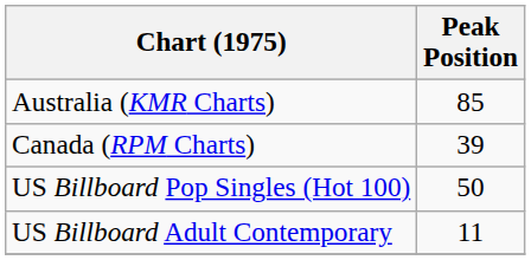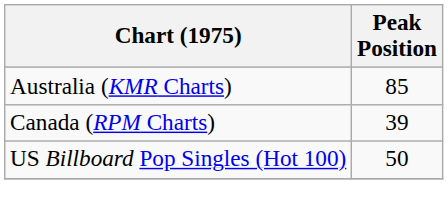 <table class="wikitable sortable">
 <tr>
 <th align="left">Chart (1975)</th>
 <th align="left">Peak<br>Position</th>
 </tr>
 <tr>
 <td>Australia (<a href='#'><em>KMR</em> Charts</a>)</td>
 <td align="center">85</td>
 </tr>
 <tr>
 <td>Canada (<a href='#'><em>RPM</em> Charts</a>)</td>
 <td align="center">39</td>
 </tr>
 <tr>
 <td>US <em>Billboard</em> <a href='#'>Pop Singles (Hot 100)</a></td>
 <td align="center">50</td>
 </tr>
 <tr>
-<td>US <em>Billboard</em> <a href='#'>Adult Contemporary</a></td>
-<td align="center">11</td>
-</tr>
-<tr>
 </tr>
 </table>
